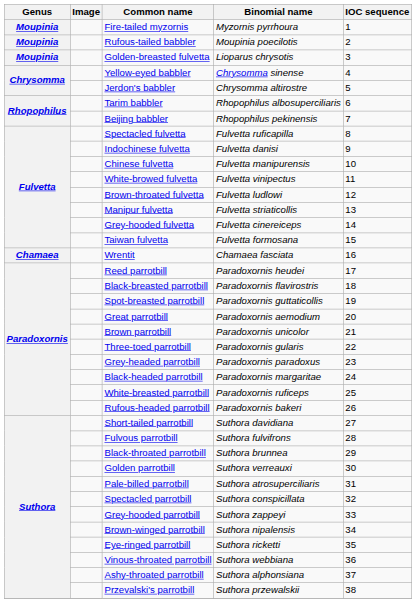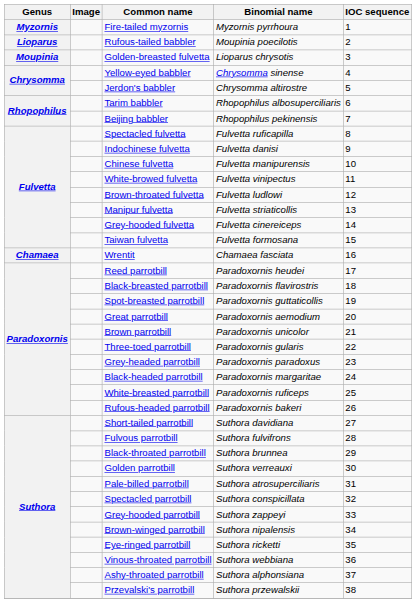 <table class="wikitable sortable">
 <tr>
 <th>Genus</th>
 <th>Image</th>
 <th>Common name</th>
 <th>Binomial name</th>
 <th data-sort-typan"number">IOC sequence</th>
 </tr>
 <tr>
-<th rowspan="1" style="text-align:center;"><em><a href='#'>Moupinia</a></em> </th>
+<th rowspan="1" style="text-align:center;"><em><a href='#'>Myzornis</a></em> </th>
 <td></td>
 <td><a href='#'>Fire-tailed myzornis</a></td>
 <td><em>Myzornis pyrrhoura</em></td>
 <td>1</td>
 </tr>
 <tr>
-<th rowspan="1" style="text-align:center;"><em><a href='#'>Moupinia</a></em> </th>
+<th rowspan="1" style="text-align:center;"><em><a href='#'>Lioparus</a></em> </th>
 <td></td>
 <td><a href='#'>Rufous-tailed babbler</a></td>
 <td><em>Moupinia poecilotis</em></td>
 <td>2</td>
 </tr>
 <tr>
 <th rowspan="1" style="text-align:center;"><em><a href='#'>Moupinia</a></em> </th>
 <td></td>
 <td><a href='#'>Golden-breasted fulvetta</a></td>
 <td><em>Lioparus chrysotis</em></td>
 <td>3</td>
 </tr>
 <tr>
 <th rowspan="2" style="text-align:center;"><em><a href='#'>Chrysomma</a></em> </th>
 <td></td>
 <td><a href='#'>Yellow-eyed babbler</a></td>
 <td><em><a href='#'>Chrysomma</a> sinense</em></td>
 <td>4</td>
 </tr>
 <tr>
 <td></td>
 <td><a href='#'>Jerdon's babbler</a></td>
 <td><em>Chrysomma altirostre</em></td>
 <td>5</td>
 </tr>
 <tr>
 <th rowspan="2" style="text-align:center;"><em><a href='#'>Rhopophilus</a></em> </th>
 <td></td>
 <td><a href='#'>Tarim babbler</a></td>
 <td><em>Rhopophilus albosuperciliaris</em></td>
 <td>6</td>
 </tr>
 <tr>
 <td></td>
 <td><a href='#'>Beijing babbler</a></td>
 <td><em>Rhopophilus pekinensis</em></td>
 <td>7</td>
 </tr>
 <tr>
 <th rowspan="8" style="text-align:center;"><em><a href='#'>Fulvetta</a></em> </th>
 <td></td>
 <td><a href='#'>Spectacled fulvetta</a></td>
 <td><em>Fulvetta ruficapilla</em></td>
 <td>8</td>
 </tr>
 <tr>
 <td></td>
 <td><a href='#'>Indochinese fulvetta</a></td>
 <td><em>Fulvetta danisi</em></td>
 <td>9</td>
 </tr>
 <tr>
 <td></td>
 <td><a href='#'>Chinese fulvetta</a></td>
 <td><em>Fulvetta manipurensis</em></td>
 <td>10</td>
 </tr>
 <tr>
 <td></td>
 <td><a href='#'>White-browed fulvetta</a></td>
 <td><em>Fulvetta vinipectus</em></td>
 <td>11</td>
 </tr>
 <tr>
 <td></td>
 <td><a href='#'>Brown-throated fulvetta</a></td>
 <td><em>Fulvetta ludlowi</em></td>
 <td>12</td>
 </tr>
 <tr>
 <td></td>
 <td><a href='#'>Manipur fulvetta</a></td>
 <td><em>Fulvetta striaticollis</em></td>
 <td>13</td>
 </tr>
 <tr>
 <td></td>
 <td><a href='#'>Grey-hooded fulvetta</a></td>
 <td><em>Fulvetta cinereiceps</em></td>
 <td>14</td>
 </tr>
 <tr>
 <td></td>
 <td><a href='#'>Taiwan fulvetta</a></td>
 <td><em>Fulvetta formosana</em></td>
 <td>15</td>
 </tr>
 <tr>
 <th rowspan="1" style="text-align:center;"><em><a href='#'>Chamaea</a></em> </th>
 <td></td>
 <td><a href='#'>Wrentit</a></td>
 <td><em>Chamaea fasciata</em></td>
 <td>16</td>
 </tr>
 <tr>
 <th rowspan="10" style="text-align:center;"><em><a href='#'>Paradoxornis</a></em> </th>
 <td></td>
 <td><a href='#'>Reed parrotbill</a></td>
 <td><em>Paradoxornis heudei</em></td>
 <td>17</td>
 </tr>
 <tr>
 <td></td>
 <td><a href='#'>Black-breasted parrotbill</a></td>
 <td><em>Paradoxornis flavirostris</em></td>
 <td>18</td>
 </tr>
 <tr>
 <td></td>
 <td><a href='#'>Spot-breasted parrotbill</a></td>
 <td><em>Paradoxornis guttaticollis</em></td>
 <td>19</td>
 </tr>
 <tr>
 <td></td>
 <td><a href='#'>Great parrotbill</a></td>
 <td><em>Paradoxornis aemodium</em></td>
 <td>20</td>
 </tr>
 <tr>
 <td></td>
 <td><a href='#'>Brown parrotbill</a></td>
 <td><em>Paradoxornis unicolor</em></td>
 <td>21</td>
 </tr>
 <tr>
 <td></td>
 <td><a href='#'>Three-toed parrotbill</a></td>
 <td><em>Paradoxornis gularis</em></td>
 <td>22</td>
 </tr>
 <tr>
 <td></td>
 <td><a href='#'>Grey-headed parrotbill</a></td>
 <td><em>Paradoxornis paradoxus</em></td>
 <td>23</td>
 </tr>
 <tr>
 <td></td>
 <td><a href='#'>Black-headed parrotbill</a></td>
 <td><em>Paradoxornis margaritae</em></td>
 <td>24</td>
 </tr>
 <tr>
 <td></td>
 <td><a href='#'>White-breasted parrotbill</a></td>
 <td><em>Paradoxornis ruficeps</em></td>
 <td>25</td>
 </tr>
 <tr>
 <td></td>
 <td><a href='#'>Rufous-headed parrotbill</a></td>
 <td><em>Paradoxornis bakeri</em></td>
 <td>26</td>
 </tr>
 <tr>
 <th rowspan="12" style="text-align:center;"><em><a href='#'>Suthora</a></em> </th>
 <td></td>
 <td><a href='#'>Short-tailed parrotbill</a></td>
 <td><em>Suthora davidiana</em></td>
 <td>27</td>
 </tr>
 <tr>
 <td></td>
 <td><a href='#'>Fulvous parrotbill</a></td>
 <td><em>Suthora fulvifrons</em></td>
 <td>28</td>
 </tr>
 <tr>
 <td></td>
 <td><a href='#'>Black-throated parrotbill</a></td>
 <td><em>Suthora brunnea</em></td>
 <td>29</td>
 </tr>
 <tr>
 <td></td>
 <td><a href='#'>Golden parrotbill</a></td>
 <td><em>Suthora verreauxi</em></td>
 <td>30</td>
 </tr>
 <tr>
 <td></td>
 <td><a href='#'>Pale-billed parrotbill</a></td>
 <td><em>Suthora atrosuperciliaris</em></td>
 <td>31</td>
 </tr>
 <tr>
 <td></td>
 <td><a href='#'>Spectacled parrotbill</a></td>
 <td><em>Suthora conspicillata</em></td>
 <td>32</td>
 </tr>
 <tr>
 <td></td>
 <td><a href='#'>Grey-hooded parrotbill</a></td>
 <td><em>Suthora zappeyi</em></td>
 <td>33</td>
 </tr>
 <tr>
 <td></td>
 <td><a href='#'>Brown-winged parrotbill</a></td>
 <td><em>Suthora nipalensis</em></td>
 <td>34</td>
 </tr>
 <tr>
 <td></td>
 <td><a href='#'>Eye-ringed parrotbill</a></td>
 <td><em>Suthora ricketti</em></td>
 <td>35</td>
 </tr>
 <tr>
 <td></td>
 <td><a href='#'>Vinous-throated parrotbill</a></td>
 <td><em>Suthora webbiana</em></td>
 <td>36</td>
 </tr>
 <tr>
 <td></td>
 <td><a href='#'>Ashy-throated parrotbill</a></td>
 <td><em>Suthora alphonsiana</em></td>
 <td>37</td>
 </tr>
 <tr>
 <td></td>
 <td><a href='#'>Przevalski's parrotbill</a></td>
 <td><em>Suthora przewalskii</em></td>
 <td>38</td>
 </tr>
 <tr>
 </tr>
 </table>
